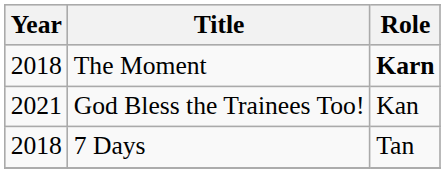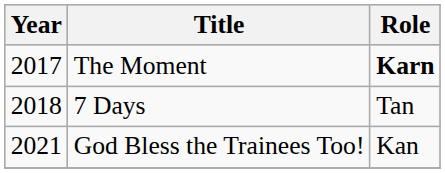 <table class="wikitable">
 <tr>
 <th>Year</th>
 <th>Title</th>
 <th>Role</th>
 </tr>
 <tr>
-<td>2018</td>
+<td>2017</td>
 <td>The Moment</td>
 <td><strong>Karn</strong></td>
+</tr>
+<tr>
+<td>2018</td>
+<td>7 Days</td>
+<td>Tan</td>
 </tr>
 <tr>
 <td>2021</td>
 <td>God Bless the Trainees Too!</td>
 <td>Kan</td>
 </tr>
 <tr>
-<td>2018</td>
-<td>7 Days</td>
-<td>Tan</td>
-</tr>
-<tr>
 </tr>
 </table>
